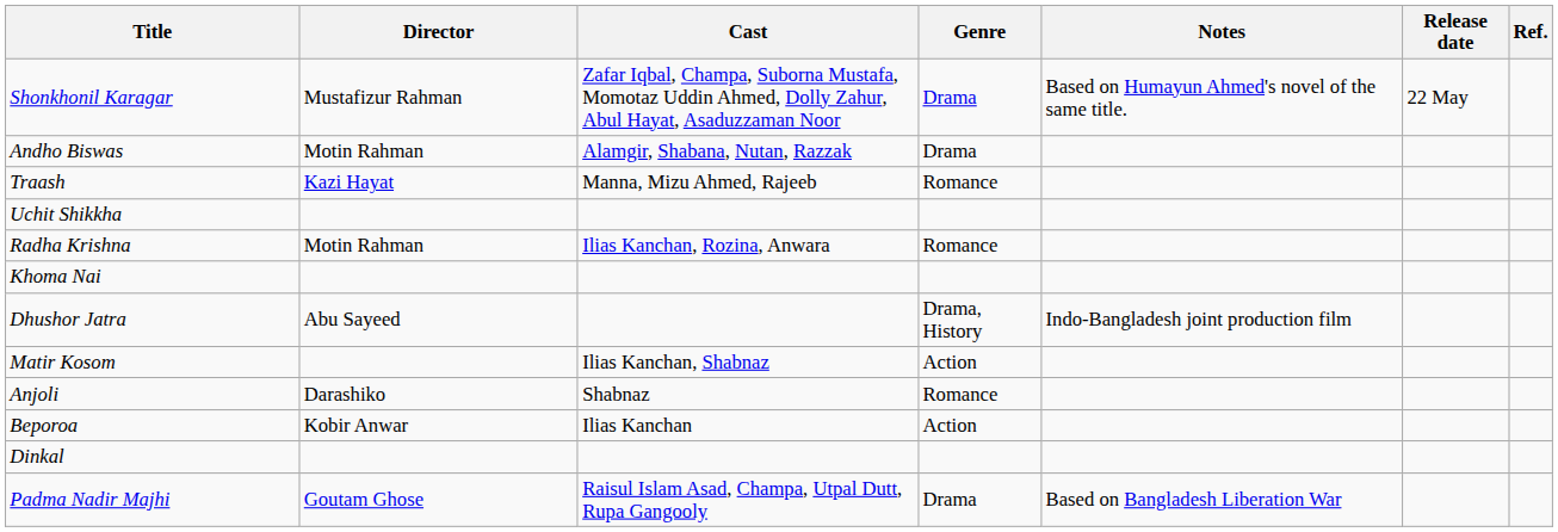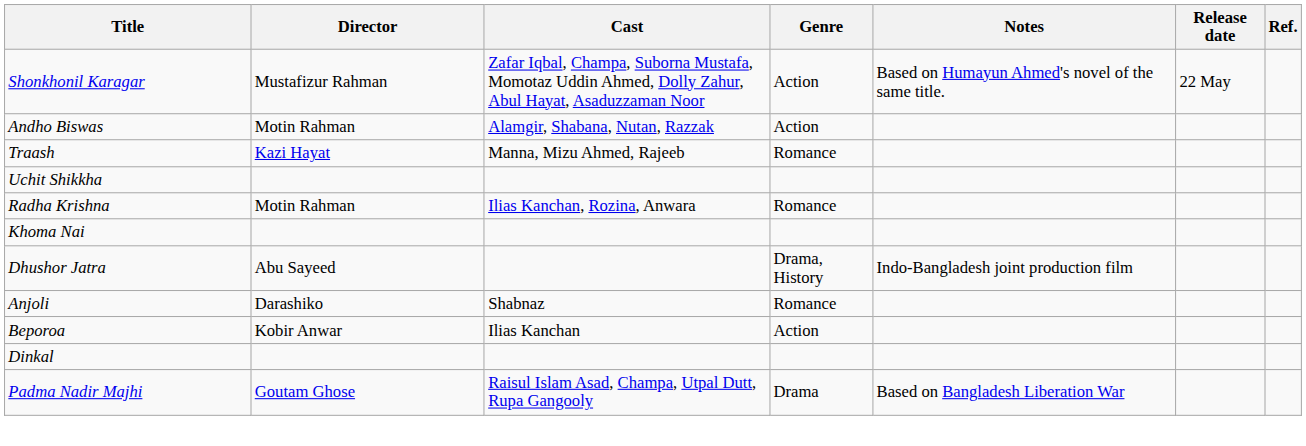 <table class="wikitable sortable">
 <tr>
 <th style="width:19%;">Title</th>
 <th style="width:18%;">Director</th>
 <th style="width:22%;">Cast</th>
 <th>Genre</th>
 <th>Notes</th>
 <th>Release date</th>
 <th>Ref.</th>
 </tr>
 <tr>
 <td><em><a href='#'>Shonkhonil Karagar</a></em></td>
 <td>Mustafizur Rahman</td>
 <td><a href='#'>Zafar Iqbal</a>, <a href='#'>Champa</a>, <a href='#'>Suborna Mustafa</a>, Momotaz Uddin Ahmed, <a href='#'>Dolly Zahur</a>, <a href='#'>Abul Hayat</a>, <a href='#'>Asaduzzaman Noor</a></td>
-<td><a href='#'>Drama</a></td>
+<td>Action</td>
 <td>Based on <a href='#'>Humayun Ahmed</a>'s novel of the same title.</td>
 <td>22 May</td>
 <td></td>
 </tr>
 <tr>
 <td><em>Andho Biswas</em></td>
 <td>Motin Rahman</td>
 <td><a href='#'>Alamgir</a>, <a href='#'>Shabana</a>, <a href='#'>Nutan</a>, <a href='#'>Razzak</a></td>
-<td>Drama</td>
+<td>Action</td>
 <td></td>
 <td></td>
 <td></td>
 </tr>
 <tr>
 <td><em>Traash</em></td>
 <td><a href='#'>Kazi Hayat</a></td>
 <td>Manna, Mizu Ahmed, Rajeeb</td>
 <td>Romance</td>
 <td></td>
 <td></td>
 <td></td>
 </tr>
 <tr>
 <td><em>Uchit Shikkha</em></td>
 <td></td>
 <td></td>
 <td></td>
 <td></td>
 <td></td>
 <td></td>
 </tr>
 <tr>
 <td><em>Radha Krishna</em></td>
 <td>Motin Rahman</td>
 <td><a href='#'>Ilias Kanchan</a>, <a href='#'>Rozina</a>, Anwara</td>
 <td>Romance</td>
 <td></td>
 <td></td>
 <td></td>
 </tr>
 <tr>
 <td><em>Khoma Nai</em></td>
 <td></td>
 <td></td>
 <td></td>
 <td></td>
 <td></td>
 <td></td>
 </tr>
 <tr>
 <td><em>Dhushor Jatra</em></td>
 <td>Abu Sayeed</td>
 <td></td>
 <td>Drama, History</td>
 <td>Indo-Bangladesh joint production film</td>
 <td></td>
 <td></td>
 </tr>
 <tr>
-<td><em>Matir Kosom</em></td>
-<td></td>
-<td>Ilias Kanchan, <a href='#'>Shabnaz</a></td>
-<td>Action</td>
-<td></td>
-<td></td>
-<td></td>
-</tr>
-<tr>
 <td><em>Anjoli</em></td>
 <td>Darashiko</td>
 <td>Shabnaz</td>
 <td>Romance</td>
 <td></td>
 <td></td>
 <td></td>
 </tr>
 <tr>
 <td><em>Beporoa</em></td>
 <td>Kobir Anwar</td>
 <td>Ilias Kanchan</td>
 <td>Action</td>
 <td></td>
 <td></td>
 <td></td>
 </tr>
 <tr>
 <td><em>Dinkal</em></td>
 <td></td>
 <td></td>
 <td></td>
 <td></td>
 <td></td>
 <td></td>
 </tr>
 <tr>
 <td><em><a href='#'>Padma Nadir Majhi</a></em></td>
 <td><a href='#'>Goutam Ghose</a></td>
 <td><a href='#'>Raisul Islam Asad</a>, <a href='#'>Champa</a>, <a href='#'>Utpal Dutt</a>, <a href='#'>Rupa Gangooly</a></td>
 <td>Drama</td>
 <td>Based on <a href='#'>Bangladesh Liberation War</a></td>
 <td></td>
 <td></td>
 </tr>
 </table>
